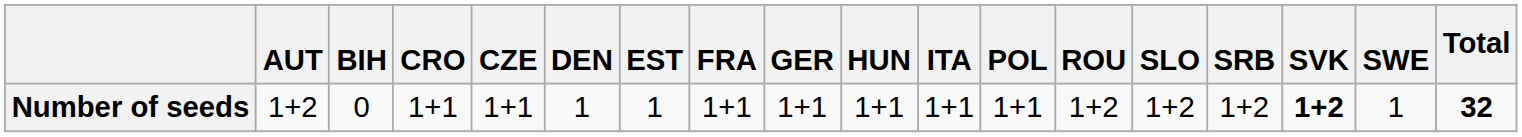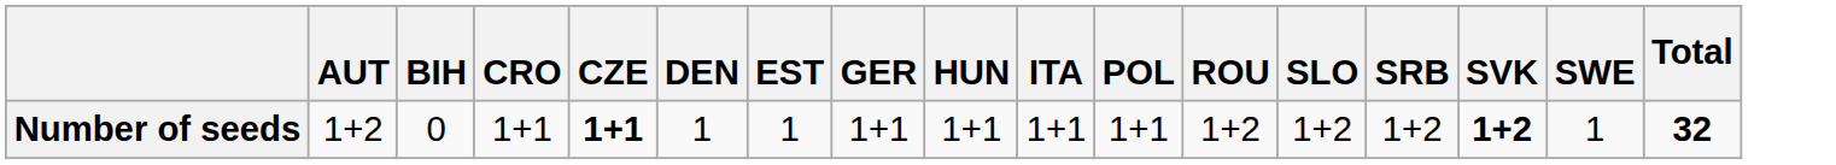 <table class="wikitable">
 <tr>
 <th></th>
 <th> <br>AUT</th>
 <th> <br>BIH</th>
 <th> <br>CRO</th>
 <th> <br>CZE</th>
 <th> <br>DEN</th>
 <th> <br>EST</th>
-<th> <br>FRA</th>
 <th> <br>GER</th>
 <th> <br>HUN</th>
 <th> <br>ITA</th>
 <th> <br>POL</th>
 <th> <br>ROU</th>
 <th> <br>SLO</th>
 <th> <br>SRB</th>
 <th> <br>SVK</th>
 <th> <br>SWE</th>
 <th>Total</th>
 </tr>
 <tr align="center">
 <th>Number of seeds</th>
 <td>1+2</td>
 <td><abbr>0</abbr></td>
 <td>1+1</td>
-<td>1+1</td>
+<td><strong>1+1</strong></td>
 <td>1</td>
 <td>1</td>
-<td>1+1</td>
 <td>1+1</td>
 <td>1+1</td>
 <td>1+1</td>
 <td>1+1</td>
 <td>1+2</td>
 <td>1+2</td>
 <td>1+2</td>
 <td><strong>1+2</strong></td>
 <td>1</td>
 <td><strong>32</strong></td>
 </tr>
 </table>
